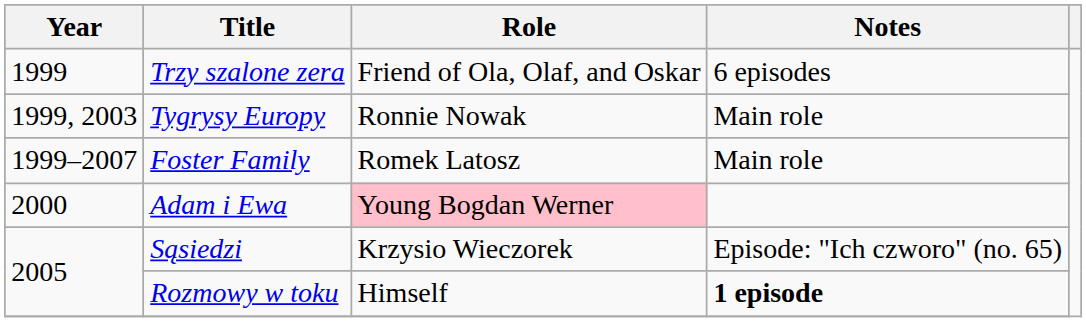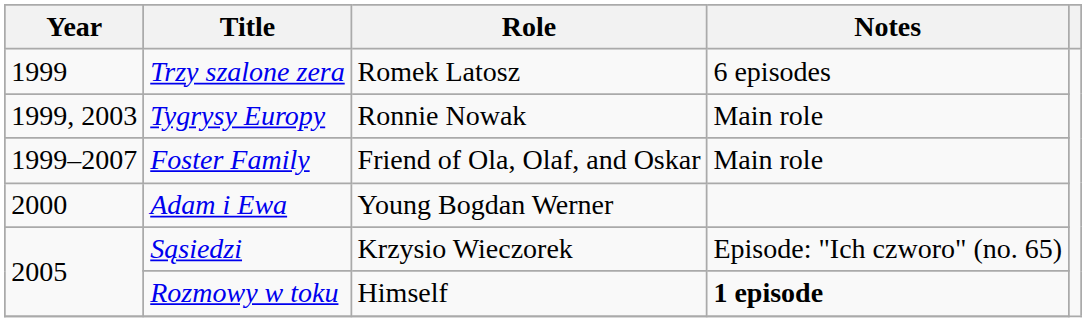 <table class="wikitable plainrowheaders sortable">
 <tr>
 <th scope="col">Year</th>
 <th scope="col">Title</th>
 <th scope="col">Role</th>
 <th scope="col" class="unsortable">Notes</th>
 <th scope="col" class="unsortable"></th>
 </tr>
 <tr>
 <td>1999</td>
 <td><em><a href='#'>Trzy szalone zera</a></em></td>
-<td>Friend of Ola, Olaf, and Oskar</td>
+<td>Romek Latosz</td>
 <td>6 episodes</td>
 <td rowspan=20></td>
 </tr>
 <tr>
 <td>1999, 2003</td>
 <td><em><a href='#'>Tygrysy Europy</a></em></td>
 <td>Ronnie Nowak</td>
 <td>Main role</td>
 </tr>
 <tr>
 <td>1999–2007</td>
 <td><em><a href='#'>Foster Family</a></em></td>
-<td>Romek Latosz</td>
+<td>Friend of Ola, Olaf, and Oskar</td>
 <td>Main role</td>
 </tr>
 <tr>
 <td>2000</td>
 <td><em><a href='#'>Adam i Ewa</a></em></td>
-<td style="background: pink;">Young Bogdan Werner</td>
+<td>Young Bogdan Werner</td>
 </tr>
 <tr>
 <td rowspan=2>2005</td>
 <td><em><a href='#'>Sąsiedzi</a></em></td>
 <td>Krzysio Wieczorek</td>
 <td>Episode: "Ich czworo" (no. 65)</td>
 </tr>
 <tr>
 <td><em><a href='#'>Rozmowy w toku</a></em></td>
 <td>Himself</td>
 <td><strong>1 episode</strong></td>
 </tr>
 <tr>
 </tr>
 </table>
